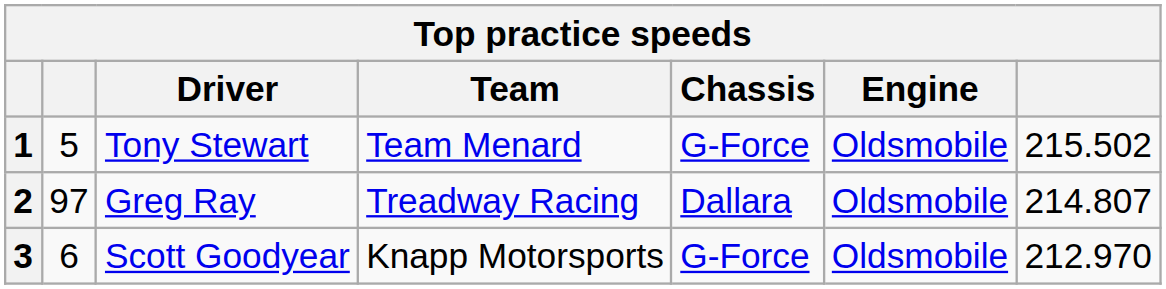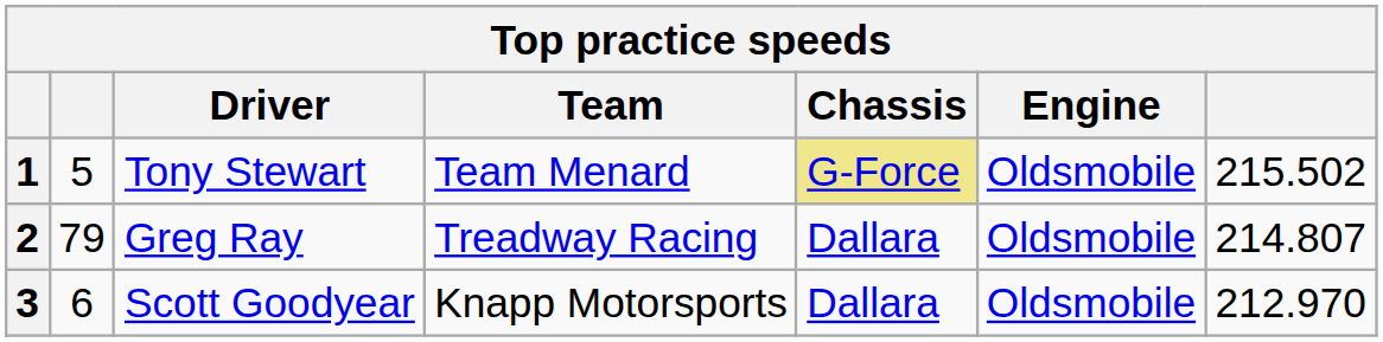 <table class="wikitable" style="font-size:95%;">
 <tr>
 <th colspan=7>Top practice speeds</th>
 </tr>
 <tr>
 <th></th>
 <th></th>
 <th>Driver</th>
 <th>Team</th>
 <th>Chassis</th>
 <th>Engine</th>
 <th></th>
 </tr>
 <tr>
 <th>1</th>
 <td style="text-align:center;">5</td>
 <td> <a href='#'>Tony Stewart</a></td>
 <td><a href='#'>Team Menard</a></td>
-<td><a href='#'>G-Force</a></td>
+<td style="background: khaki;"><a href='#'>G-Force</a></td>
 <td><a href='#'>Oldsmobile</a></td>
 <td>215.502</td>
 </tr>
 <tr>
 <th>2</th>
-<td style="text-align:center;">97</td>
+<td style="text-align:center;">79</td>
 <td> <a href='#'>Greg Ray</a> <strong></strong></td>
 <td><a href='#'>Treadway Racing</a></td>
 <td><a href='#'>Dallara</a></td>
 <td><a href='#'>Oldsmobile</a></td>
 <td>214.807</td>
 </tr>
 <tr>
 <th>3</th>
 <td style="text-align:center;">6</td>
 <td> <a href='#'>Scott Goodyear</a></td>
 <td>Knapp Motorsports</td>
-<td><a href='#'>G-Force</a></td>
+<td><a href='#'>Dallara</a></td>
 <td><a href='#'>Oldsmobile</a></td>
 <td>212.970</td>
 </tr>
 </table>
